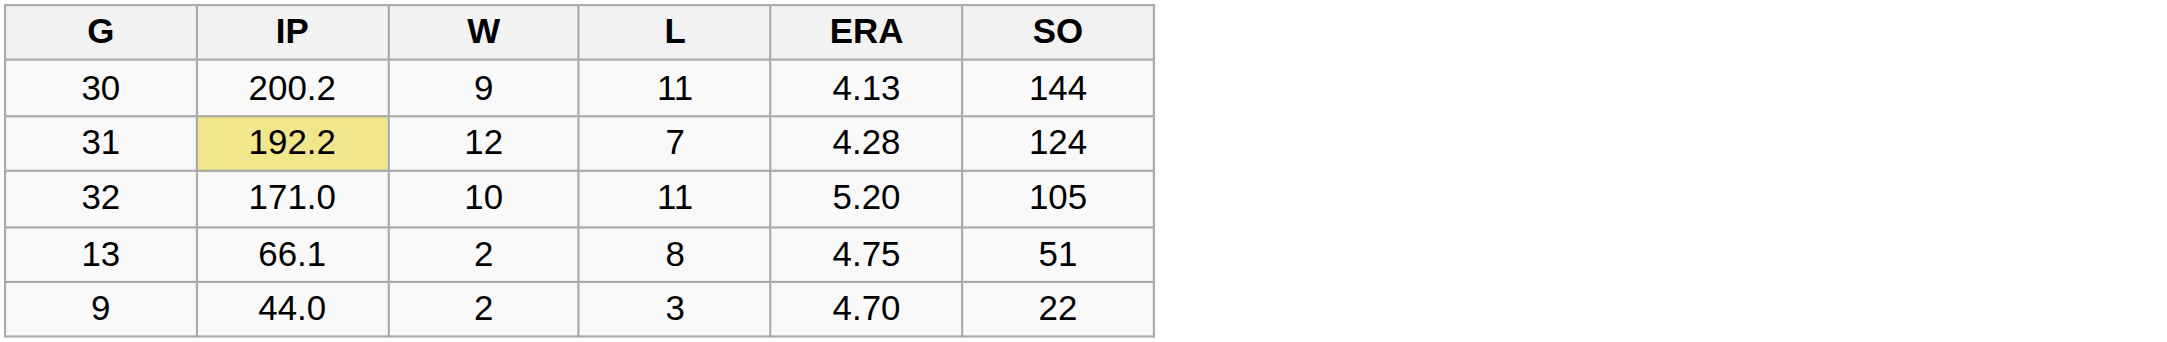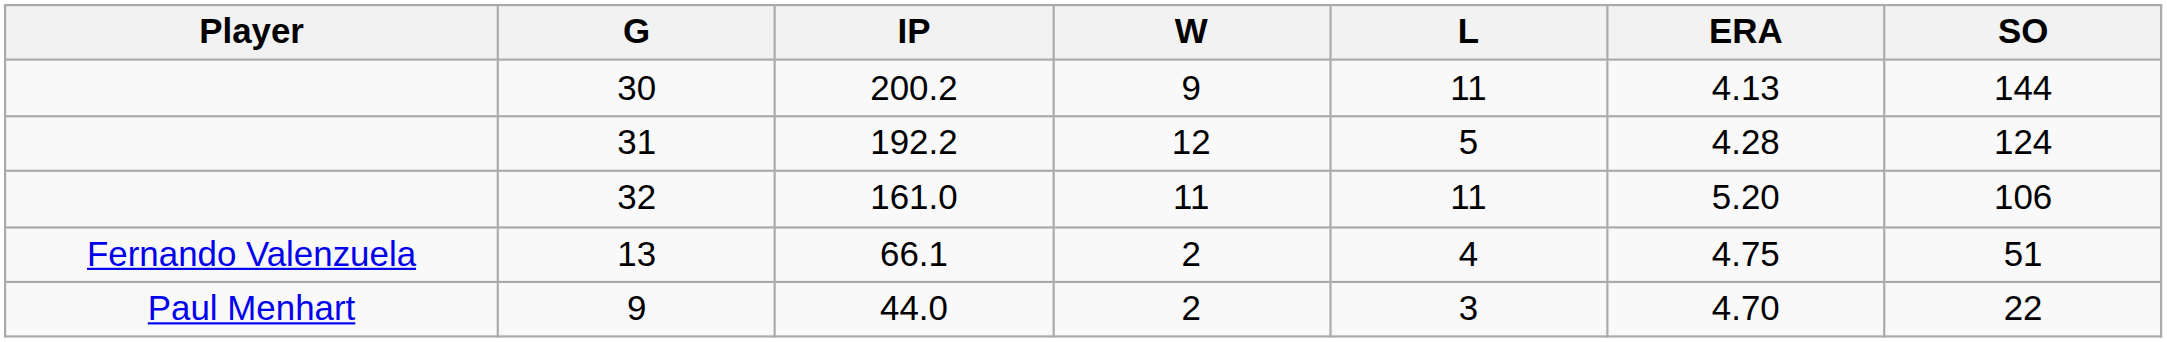 <table class="wikitable sortable">
 <tr>
+<th bgcolor="#DDDDFF" width="16%">Player</th>
 <th bgcolor="#DDDDFF" width="9%">G</th>
 <th bgcolor="#DDDDFF" width="9%">IP</th>
 <th bgcolor="#DDDDFF" width="9%">W</th>
 <th bgcolor="#DDDDFF" width="9%">L</th>
 <th bgcolor="#DDDDFF" width="9%">ERA</th>
 <th bgcolor="#DDDDFF" width="9%">SO</th>
 </tr>
 <tr align="center">
+<td></td>
 <td>30</td>
 <td>200.2</td>
 <td>9</td>
 <td>11</td>
 <td>4.13</td>
 <td>144</td>
 </tr>
 <tr align="center">
+<td></td>
 <td>31</td>
-<td style="background: khaki;">192.2</td>
+<td>192.2</td>
 <td>12</td>
-<td>7</td>
+<td>5</td>
 <td>4.28</td>
 <td>124</td>
 </tr>
 <tr align="center">
+<td></td>
 <td>32</td>
-<td>171.0</td>
-<td>10</td>
+<td>161.0</td>
+<td>11</td>
 <td>11</td>
 <td>5.20</td>
-<td>105</td>
+<td>106</td>
 </tr>
 <tr align="center">
+<td><a href='#'>Fernando Valenzuela</a></td>
 <td>13</td>
 <td>66.1</td>
 <td>2</td>
-<td>8</td>
+<td>4</td>
 <td>4.75</td>
 <td>51</td>
 </tr>
 <tr align=center>
+<td><a href='#'>Paul Menhart</a></td>
 <td>9</td>
 <td>44.0</td>
 <td>2</td>
 <td>3</td>
 <td>4.70</td>
 <td>22</td>
 </tr>
 </table>
